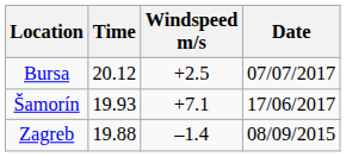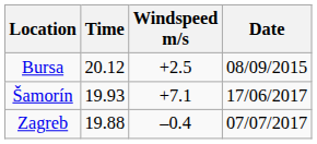 <table class="wikitable" style= "text-align: center">
 <tr>
 <th>Location</th>
 <th>Time</th>
 <th>Windspeed<br>m/s</th>
 <th>Date</th>
 </tr>
 <tr>
 <td><a href='#'>Bursa</a></td>
 <td>20.12</td>
 <td>+2.5</td>
-<td>07/07/2017</td>
+<td>08/09/2015</td>
 </tr>
 <tr>
 <td><a href='#'>Šamorín</a></td>
 <td>19.93</td>
 <td>+7.1</td>
 <td>17/06/2017</td>
 </tr>
 <tr>
 <td><a href='#'>Zagreb</a></td>
 <td>19.88</td>
-<td>–1.4</td>
-<td>08/09/2015</td>
+<td>–0.4</td>
+<td>07/07/2017</td>
 </tr>
 </table>
